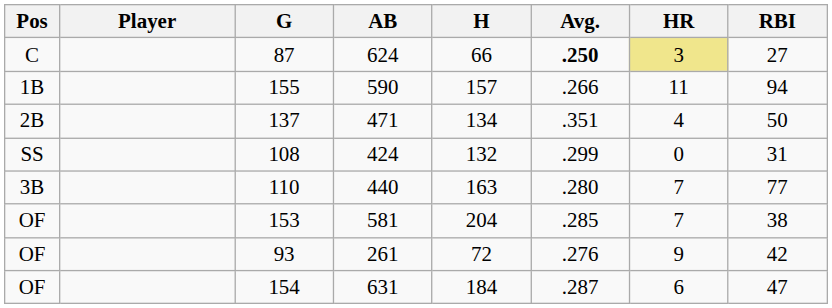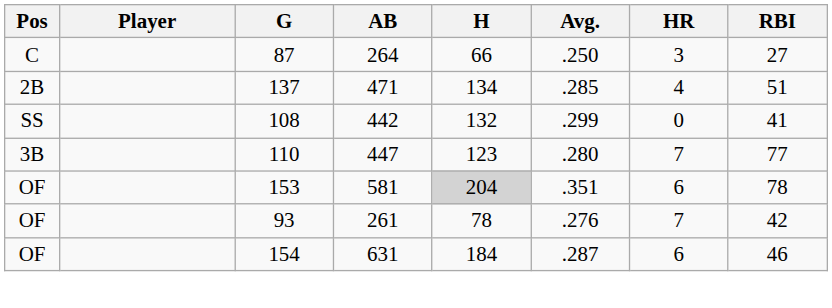 <table class="wikitable sortable">
 <tr>
 <th bgcolor="#DDDDFF" width="5%">Pos</th>
 <th bgcolor="#DDDDFF" width="16%">Player</th>
 <th bgcolor="#DDDDFF" width="9%">G</th>
 <th bgcolor="#DDDDFF" width="9%">AB</th>
 <th bgcolor="#DDDDFF" width="9%">H</th>
 <th bgcolor="#DDDDFF" width="9%">Avg.</th>
 <th bgcolor="#DDDDFF" width="9%">HR</th>
 <th bgcolor="#DDDDFF" width="9%">RBI</th>
 </tr>
 <tr align="center">
 <td>C</td>
 <td></td>
 <td>87</td>
-<td>624</td>
+<td>264</td>
 <td>66</td>
-<td><strong>.250</strong></td>
-<td style="background: khaki;">3</td>
+<td>.250</td>
+<td>3</td>
 <td>27</td>
-</tr>
-<tr align="center">
-<td>1B</td>
-<td></td>
-<td>155</td>
-<td>590</td>
-<td>157</td>
-<td>.266</td>
-<td>11</td>
-<td>94</td>
 </tr>
 <tr align="center">
 <td>2B</td>
 <td></td>
 <td>137</td>
 <td>471</td>
 <td>134</td>
-<td>.351</td>
+<td>.285</td>
 <td>4</td>
-<td>50</td>
+<td>51</td>
 </tr>
 <tr align="center">
 <td>SS</td>
 <td></td>
 <td>108</td>
-<td>424</td>
+<td>442</td>
 <td>132</td>
 <td>.299</td>
 <td>0</td>
-<td>31</td>
+<td>41</td>
 </tr>
 <tr align="center">
 <td>3B</td>
 <td></td>
 <td>110</td>
-<td>440</td>
-<td>163</td>
+<td>447</td>
+<td>123</td>
 <td>.280</td>
 <td>7</td>
 <td>77</td>
 </tr>
 <tr align="center">
 <td>OF</td>
 <td></td>
 <td>153</td>
 <td>581</td>
-<td>204</td>
-<td>.285</td>
-<td>7</td>
-<td>38</td>
+<td style="background: lightgrey;">204</td>
+<td>.351</td>
+<td>6</td>
+<td>78</td>
 </tr>
 <tr align="center">
 <td>OF</td>
 <td></td>
 <td>93</td>
 <td>261</td>
-<td>72</td>
+<td>78</td>
 <td>.276</td>
-<td>9</td>
+<td>7</td>
 <td>42</td>
 </tr>
 <tr align="center">
 <td>OF</td>
 <td></td>
 <td>154</td>
 <td>631</td>
 <td>184</td>
 <td>.287</td>
 <td>6</td>
-<td>47</td>
+<td>46</td>
 </tr>
 </table>
